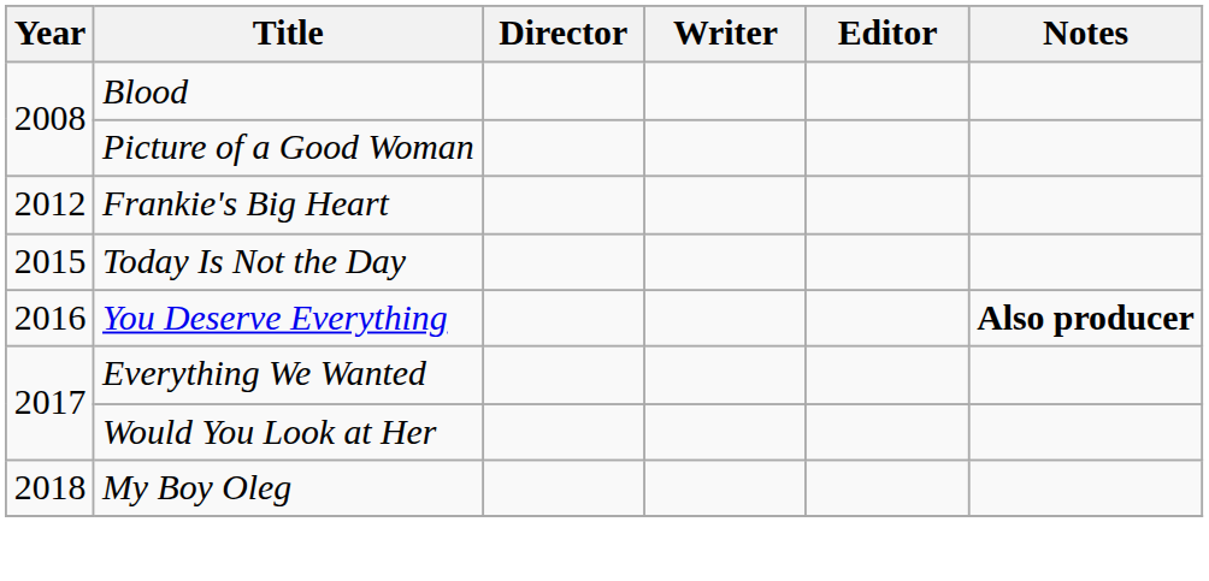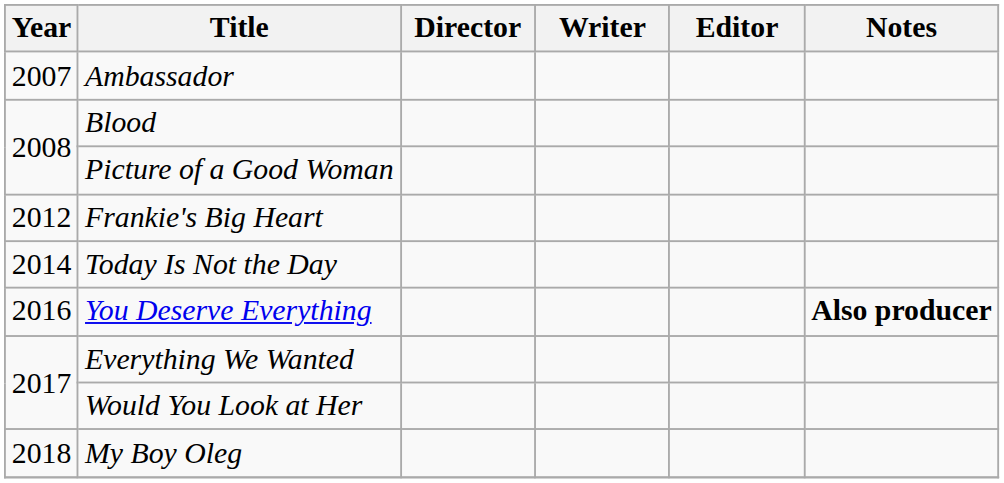 <table class="wikitable"">
 <tr>
 <th>Year</th>
 <th>Title</th>
 <th width=65>Director</th>
 <th width=65>Writer</th>
 <th width=65>Editor</th>
 <th>Notes</th>
+</tr>
+<tr>
+<td>2007</td>
+<td><em>Ambassador</em></td>
+<td></td>
+<td></td>
+<td></td>
+<td></td>
 </tr>
 <tr>
 <td rowspan=2>2008</td>
 <td><em>Blood</em></td>
 <td></td>
 <td></td>
 <td></td>
 <td></td>
 </tr>
 <tr>
 <td><em>Picture of a Good Woman</em></td>
 <td></td>
 <td></td>
 <td></td>
 <td></td>
 </tr>
 <tr>
 <td>2012</td>
 <td><em>Frankie's Big Heart</em></td>
 <td></td>
 <td></td>
 <td></td>
 <td></td>
 </tr>
 <tr>
-<td>2015</td>
+<td>2014</td>
 <td><em>Today Is Not the Day</em></td>
 <td></td>
 <td></td>
 <td></td>
 <td></td>
 </tr>
 <tr>
 <td>2016</td>
 <td><em><a href='#'>You Deserve Everything</a></em></td>
 <td></td>
 <td></td>
 <td></td>
 <td><strong>Also producer</strong></td>
 </tr>
 <tr>
 <td rowspan=2>2017</td>
 <td><em>Everything We Wanted</em></td>
 <td></td>
 <td></td>
 <td></td>
 <td></td>
 </tr>
 <tr>
 <td><em>Would You Look at Her</em></td>
 <td></td>
 <td></td>
 <td></td>
 <td></td>
 </tr>
 <tr>
 <td>2018</td>
 <td><em>My Boy Oleg</em></td>
 <td></td>
 <td></td>
 <td></td>
 <td></td>
 </tr>
 <tr>
 </tr>
 </table>
